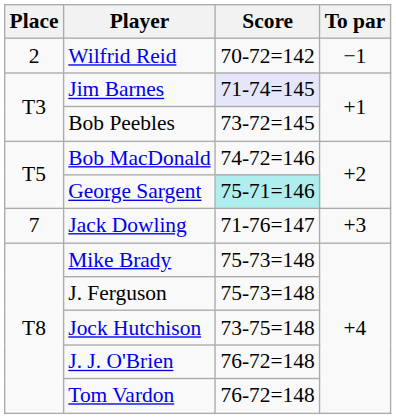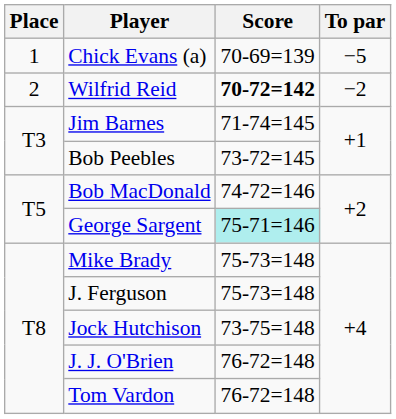 <table class=wikitable>
 <tr>
 <th>Place</th>
 <th>Player</th>
 <th>Score</th>
 <th>To par</th>
 </tr>
 <tr>
+<td align=center>1</td>
+<td> <a href='#'>Chick Evans</a> (a)</td>
+<td>70-69=139</td>
+<td align=center>−5</td>
+</tr>
+<tr>
 <td align=center>2</td>
 <td> <a href='#'>Wilfrid Reid</a></td>
-<td>70-72=142</td>
-<td align=center>−1</td>
+<td><strong>70-72=142</strong></td>
+<td align=center>−2</td>
 </tr>
 <tr>
 <td rowspan=2 align=center>T3</td>
 <td> <a href='#'>Jim Barnes</a></td>
-<td style="background: lavender;">71-74=145</td>
+<td>71-74=145</td>
 <td rowspan=2 align=center>+1</td>
 </tr>
 <tr>
 <td>Bob Peebles</td>
 <td>73-72=145</td>
 </tr>
 <tr>
 <td rowspan=2 align=center>T5</td>
 <td> <a href='#'>Bob MacDonald</a></td>
 <td>74-72=146</td>
 <td rowspan=2 align=center>+2</td>
 </tr>
 <tr>
 <td> <a href='#'>George Sargent</a></td>
 <td style="background: paleturquoise;">75-71=146</td>
-</tr>
-<tr>
-<td align=center>7</td>
-<td> <a href='#'>Jack Dowling</a></td>
-<td>71-76=147</td>
-<td align=center>+3</td>
 </tr>
 <tr>
 <td rowspan=5 align=center>T8</td>
 <td> <a href='#'>Mike Brady</a></td>
 <td>75-73=148</td>
 <td rowspan=5 align=center>+4</td>
 </tr>
 <tr>
 <td>J. Ferguson</td>
 <td>75-73=148</td>
 </tr>
 <tr>
 <td> <a href='#'>Jock Hutchison</a></td>
 <td>73-75=148</td>
 </tr>
 <tr>
 <td> <a href='#'>J. J. O'Brien</a></td>
 <td>76-72=148</td>
 </tr>
 <tr>
 <td> <a href='#'>Tom Vardon</a></td>
 <td>76-72=148</td>
 </tr>
 </table>
